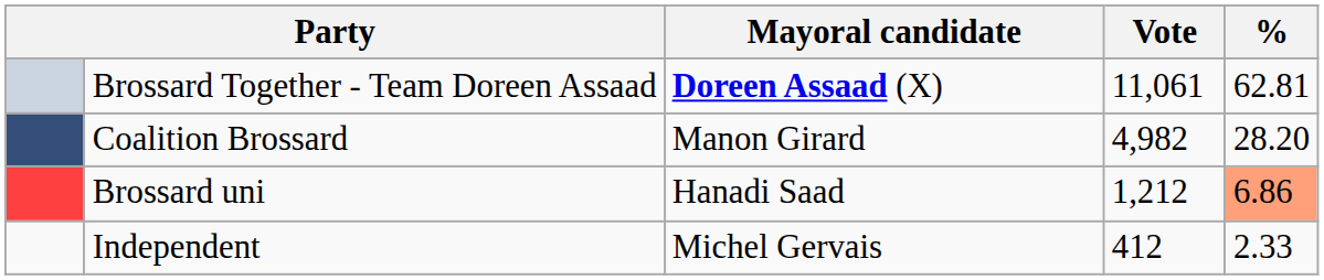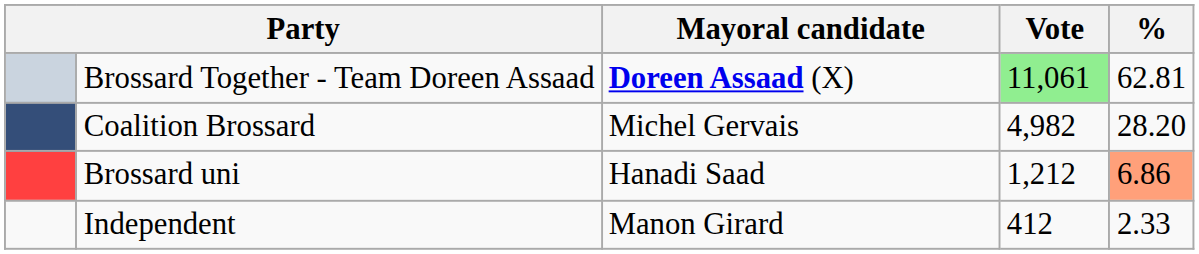 <table class="wikitable">
 <tr>
 <th bgcolor="#DDDDFF" width="230px" colspan="2">Party</th>
 <th bgcolor="#DDDDFF" width="200px">Mayoral candidate</th>
 <th bgcolor="#DDDDFF" width="50px">Vote</th>
 <th bgcolor="#DDDDFF" width="30px">%</th>
 </tr>
 <tr>
 <td bgcolor=#CAD4DF width="30px"> </td>
 <td>Brossard Together - Team Doreen Assaad</td>
 <td><strong><a href='#'>Doreen Assaad</a></strong> (X)</td>
-<td>11,061</td>
+<td style="background: lightgreen;">11,061</td>
 <td>62.81</td>
 </tr>
 <tr>
 <td bgcolor=#344e79 width="30px"> </td>
 <td>Coalition Brossard</td>
-<td>Manon Girard</td>
+<td>Michel Gervais</td>
 <td>4,982</td>
 <td>28.20</td>
 </tr>
 <tr>
 <td bgcolor=#ff4040 width="30px"> </td>
 <td>Brossard uni</td>
 <td>Hanadi Saad</td>
 <td>1,212</td>
 <td style="background: lightsalmon;">6.86</td>
 </tr>
 <tr>
 <td> </td>
 <td>Independent</td>
-<td>Michel Gervais</td>
+<td>Manon Girard</td>
 <td>412</td>
 <td>2.33</td>
 </tr>
 </table>
